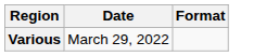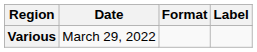 <table class="wikitable plainrowheaders">
 <tr>
 <th scope="col">Region</th>
 <th scope="col">Date</th>
 <th scope="col">Format</th>
+<th scope="col">Label</th>
 </tr>
 <tr>
 <th scope="row">Various</th>
 <td>March 29, 2022</td>
 <td></td>
+<td></td>
 </tr>
 </table>
